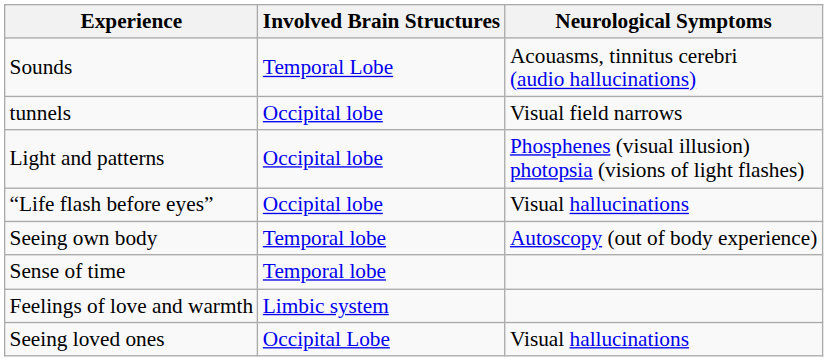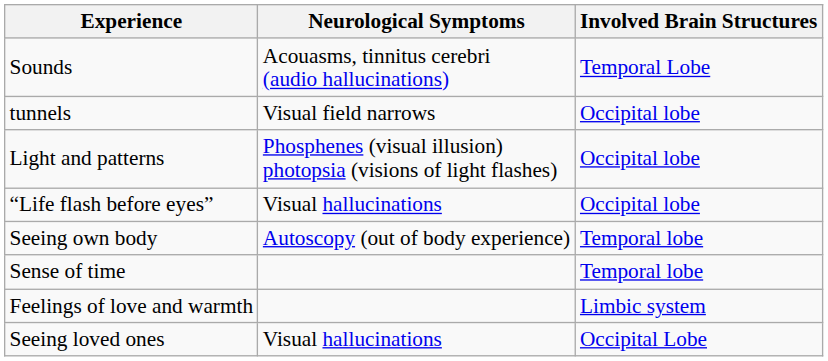 <table class="wikitable">
 <tr>
 <th>Experience</th>
+<th>Neurological Symptoms</th>
 <th>Involved Brain Structures</th>
-<th>Neurological Symptoms</th>
 </tr>
 <tr>
 <td>Sounds</td>
+<td>Acouasms, tinnitus cerebri<br><a href='#'>(audio hallucinations)</a></td>
 <td><a href='#'>Temporal Lobe</a></td>
-<td>Acouasms, tinnitus cerebri<br><a href='#'>(audio hallucinations)</a></td>
 </tr>
 <tr>
 <td>tunnels</td>
+<td>Visual field narrows</td>
 <td><a href='#'>Occipital lobe</a></td>
-<td>Visual field narrows</td>
 </tr>
 <tr>
 <td>Light and patterns</td>
+<td><a href='#'>Phosphenes</a> (visual illusion)<br><a href='#'>photopsia</a> (visions of light flashes)</td>
 <td><a href='#'>Occipital lobe</a></td>
-<td><a href='#'>Phosphenes</a> (visual illusion)<br><a href='#'>photopsia</a> (visions of light flashes)</td>
 </tr>
 <tr>
 <td>“Life flash before eyes”</td>
+<td>Visual <a href='#'>hallucinations</a></td>
 <td><a href='#'>Occipital lobe</a></td>
-<td>Visual <a href='#'>hallucinations</a></td>
 </tr>
 <tr>
 <td>Seeing own body</td>
+<td><a href='#'>Autoscopy</a> (out of body experience)</td>
 <td><a href='#'>Temporal lobe</a></td>
-<td><a href='#'>Autoscopy</a> (out of body experience)</td>
 </tr>
 <tr>
 <td>Sense of time</td>
+<td></td>
 <td><a href='#'>Temporal lobe</a></td>
-<td></td>
 </tr>
 <tr>
 <td>Feelings of love and warmth</td>
+<td></td>
 <td><a href='#'>Limbic system</a></td>
-<td></td>
 </tr>
 <tr>
 <td>Seeing loved ones</td>
+<td>Visual <a href='#'>hallucinations</a></td>
 <td><a href='#'>Occipital Lobe</a></td>
-<td>Visual <a href='#'>hallucinations</a></td>
 </tr>
 </table>
